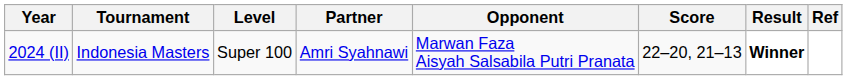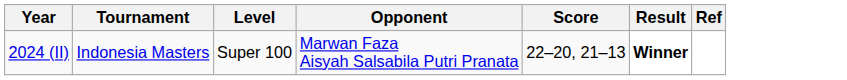 <table class="sortable wikitable" style="font-size: 90%;">
 <tr>
 <th>Year</th>
 <th>Tournament</th>
 <th>Level</th>
-<th>Partner</th>
 <th>Opponent</th>
 <th>Score</th>
 <th>Result</th>
 <th>Ref</th>
 </tr>
 <tr>
 <td align="center"><a href='#'>2024 (II)</a></td>
 <td align="left"><a href='#'>Indonesia Masters</a></td>
 <td align="left">Super 100</td>
-<td align="left"> <a href='#'>Amri Syahnawi</a></td>
 <td align="left"> <a href='#'>Marwan Faza</a><br> <a href='#'>Aisyah Salsabila Putri Pranata</a></td>
 <td align="left">22–20, 21–13</td>
 <td style="text-align:left; background:white"> <strong>Winner</strong></td>
 <td style="text-align:center; background:white"></td>
 </tr>
 </table>
